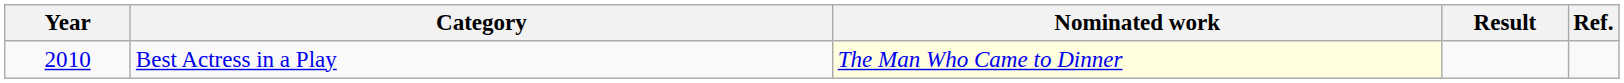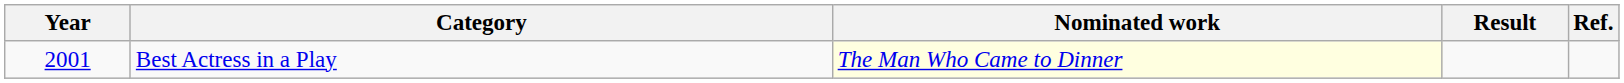 <table class=wikitable>
 <tr>
 <th scope="col" style="width:5em;">Year</th>
 <th scope="col" style="width:30em;">Category</th>
 <th scope="col" style="width:26em;">Nominated work</th>
 <th scope="col" style="width:5em;">Result</th>
 <th>Ref.</th>
 </tr>
 <tr>
-<td style="text-align:center;"><a href='#'>2010</a></td>
+<td style="text-align:center;"><a href='#'>2001</a></td>
 <td><a href='#'>Best Actress in a Play</a></td>
 <td style="background: lightyellow;"><em><a href='#'>The Man Who Came to Dinner</a></em></td>
 <td></td>
 <td></td>
 </tr>
 </table>
